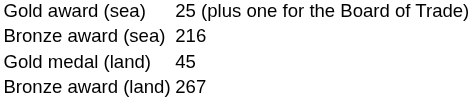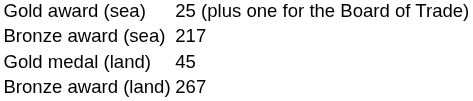 <table>
 <tr>
 <td>Gold award (sea)</td>
 <td>25 (plus one for the Board of Trade)</td>
 </tr>
 <tr>
 <td>Bronze award (sea)</td>
-<td>216</td>
+<td>217</td>
 </tr>
 <tr>
 <td>Gold medal (land)</td>
 <td>45</td>
 </tr>
 <tr>
 <td>Bronze award (land)</td>
 <td>267</td>
 </tr>
 </table>
